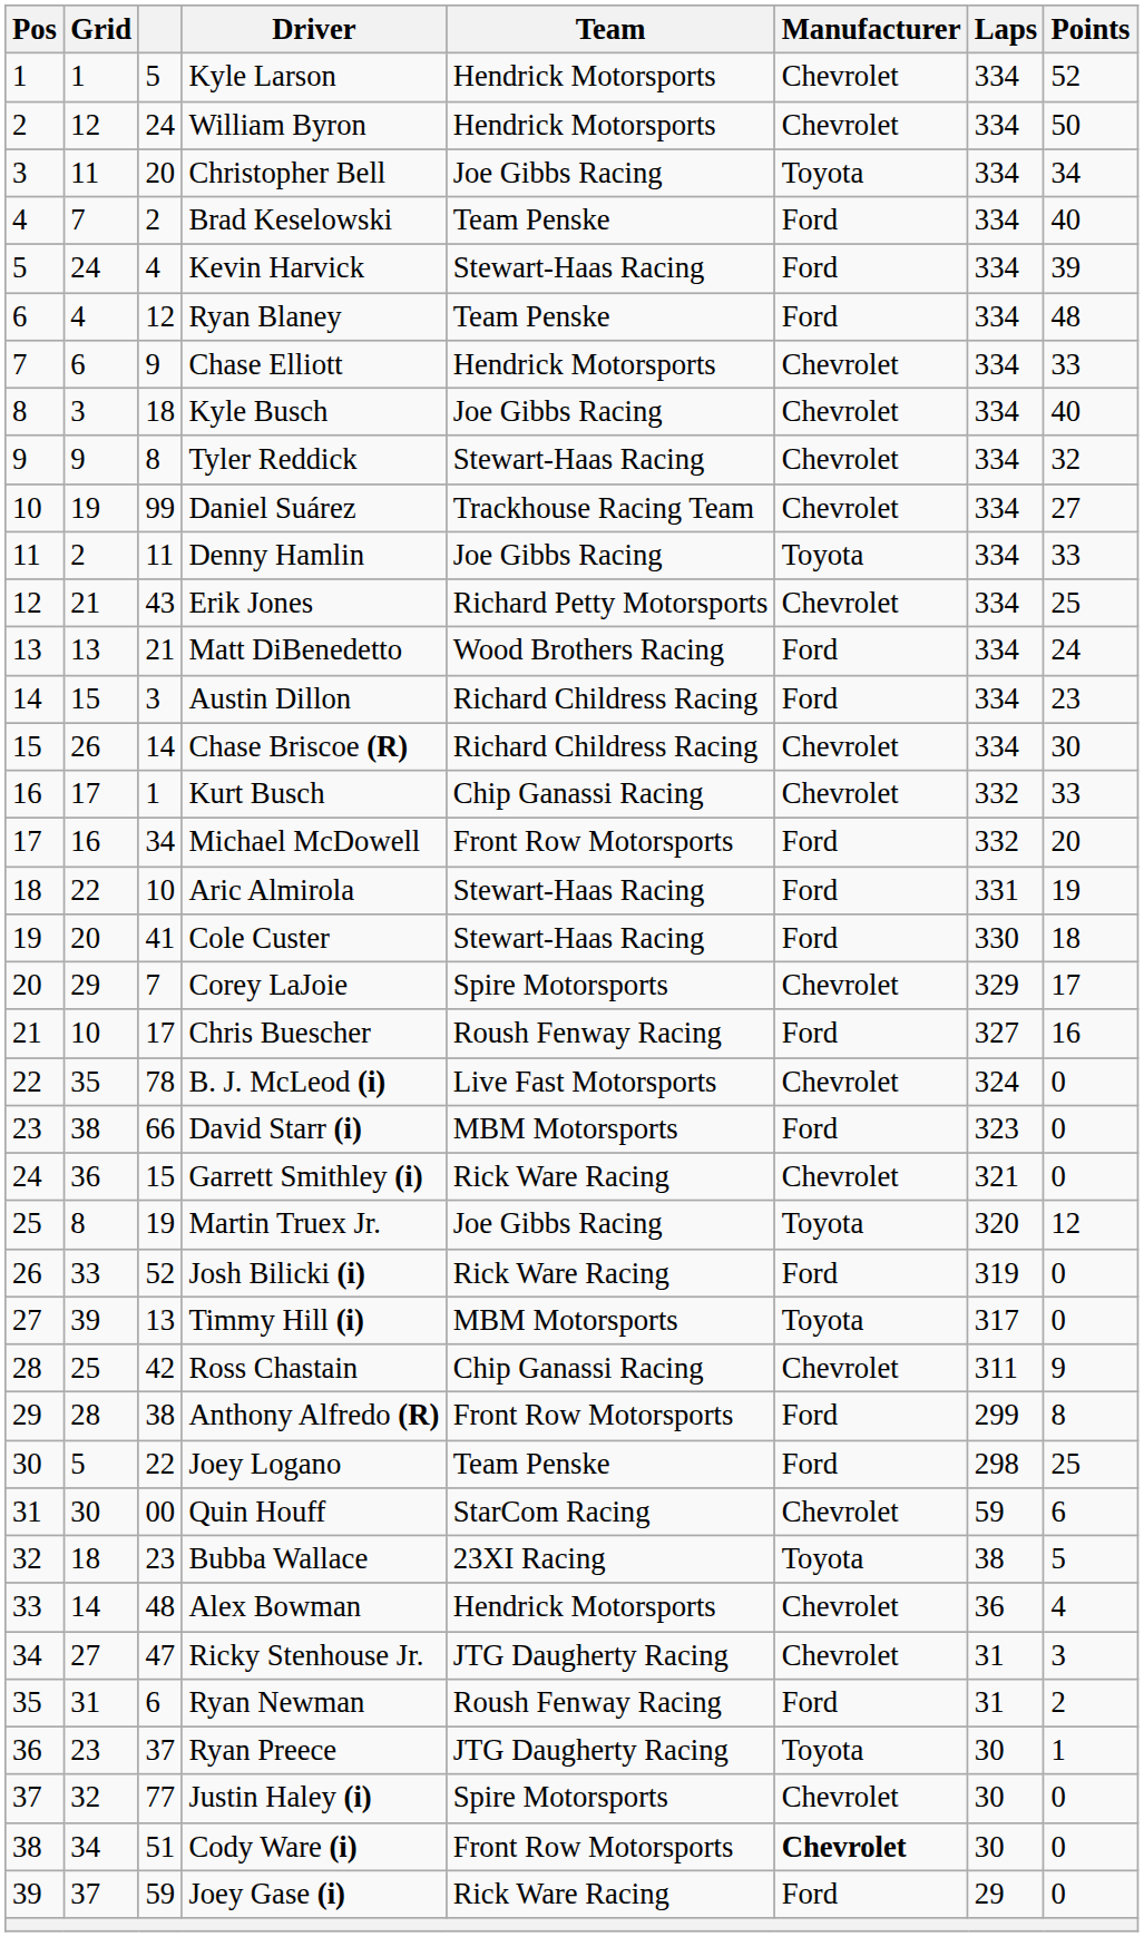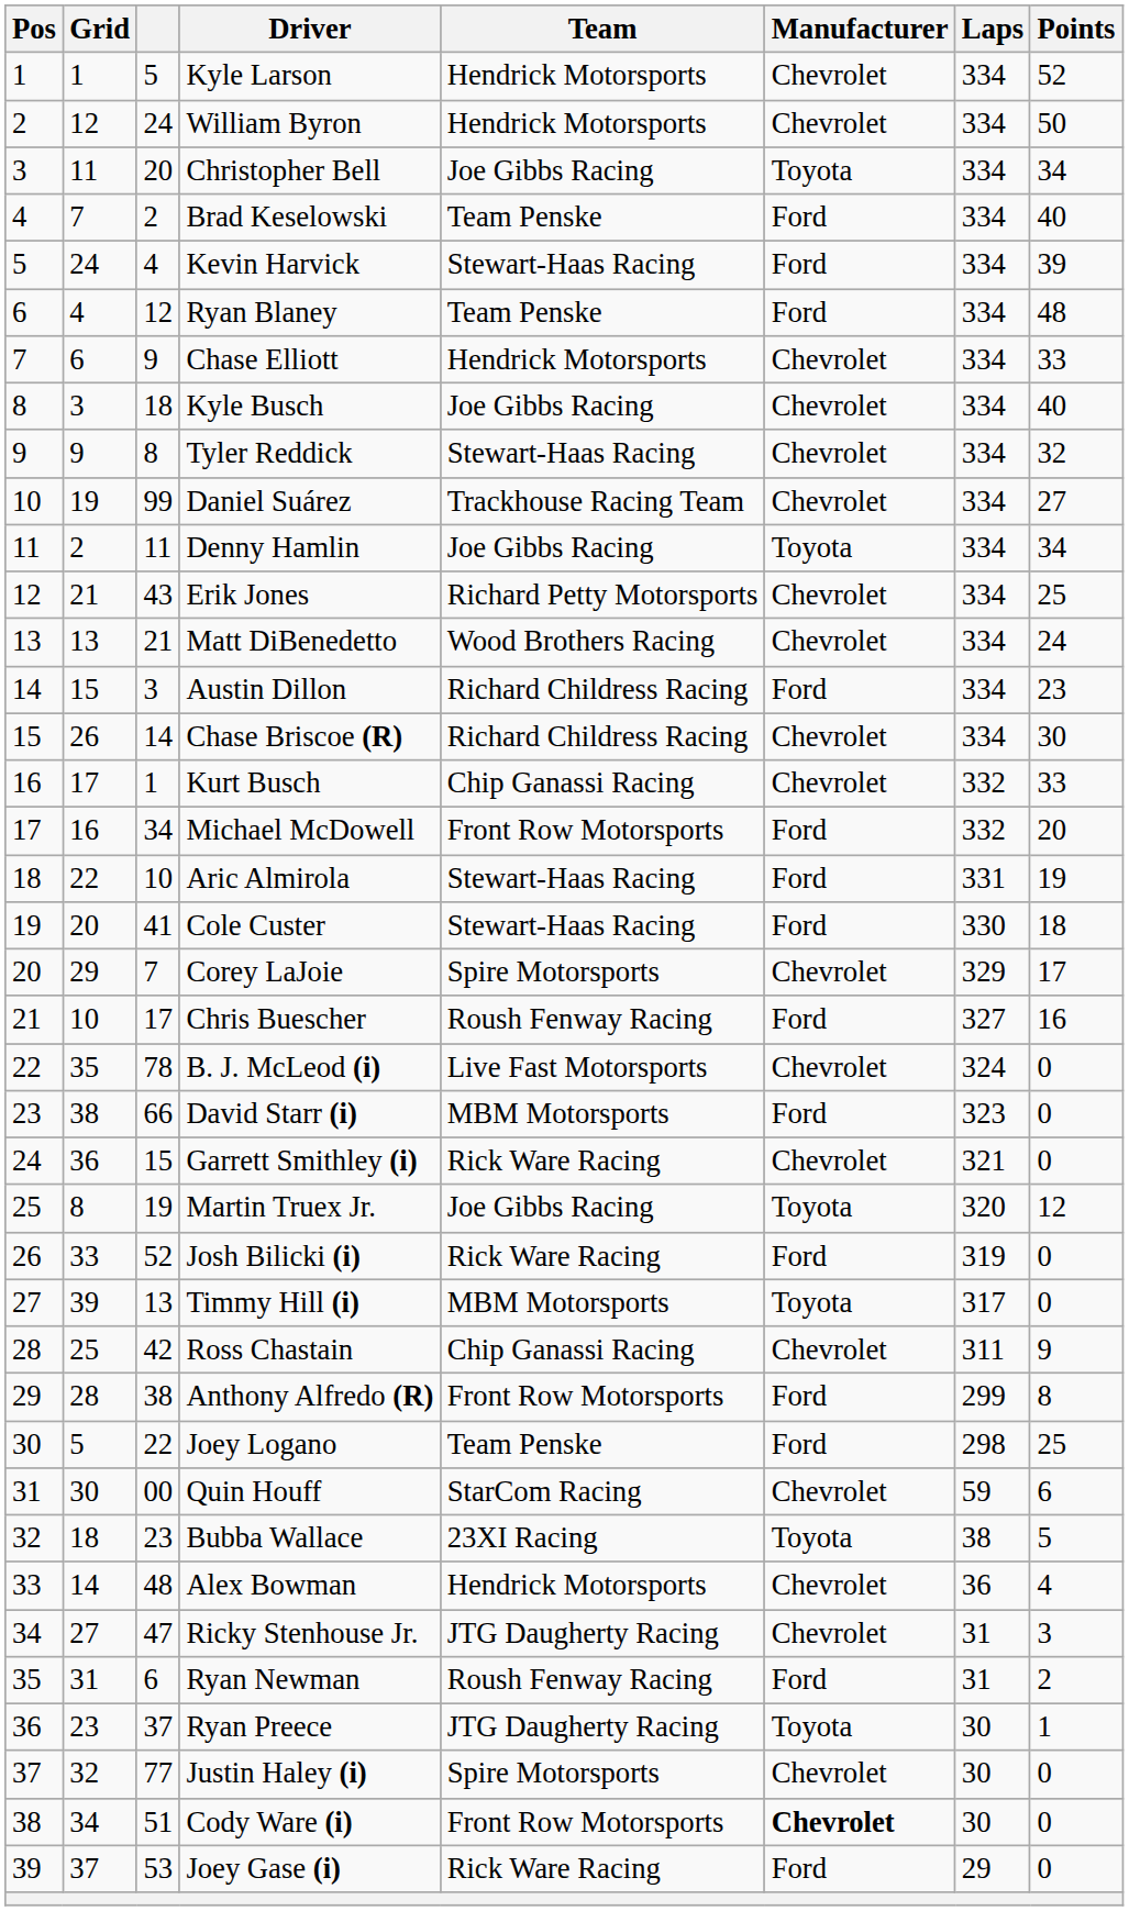 <table class="wikitable" style="font-size:98%">
 <tr>
 <th>Pos</th>
 <th>Grid</th>
 <th></th>
 <th>Driver</th>
 <th>Team</th>
 <th>Manufacturer</th>
 <th>Laps</th>
 <th>Points</th>
 </tr>
 <tr>
 <td>1</td>
 <td>1</td>
 <td>5</td>
 <td>Kyle Larson</td>
 <td>Hendrick Motorsports</td>
 <td>Chevrolet</td>
 <td>334</td>
 <td>52</td>
 </tr>
 <tr>
 <td>2</td>
 <td>12</td>
 <td>24</td>
 <td>William Byron</td>
 <td>Hendrick Motorsports</td>
 <td>Chevrolet</td>
 <td>334</td>
 <td>50</td>
 </tr>
 <tr>
 <td>3</td>
 <td>11</td>
 <td>20</td>
 <td>Christopher Bell</td>
 <td>Joe Gibbs Racing</td>
 <td>Toyota</td>
 <td>334</td>
 <td>34</td>
 </tr>
 <tr>
 <td>4</td>
 <td>7</td>
 <td>2</td>
 <td>Brad Keselowski</td>
 <td>Team Penske</td>
 <td>Ford</td>
 <td>334</td>
 <td>40</td>
 </tr>
 <tr>
 <td>5</td>
 <td>24</td>
 <td>4</td>
 <td>Kevin Harvick</td>
 <td>Stewart-Haas Racing</td>
 <td>Ford</td>
 <td>334</td>
 <td>39</td>
 </tr>
 <tr>
 <td>6</td>
 <td>4</td>
 <td>12</td>
 <td>Ryan Blaney</td>
 <td>Team Penske</td>
 <td>Ford</td>
 <td>334</td>
 <td>48</td>
 </tr>
 <tr>
 <td>7</td>
 <td>6</td>
 <td>9</td>
 <td>Chase Elliott</td>
 <td>Hendrick Motorsports</td>
 <td>Chevrolet</td>
 <td>334</td>
 <td>33</td>
 </tr>
 <tr>
 <td>8</td>
 <td>3</td>
 <td>18</td>
 <td>Kyle Busch</td>
 <td>Joe Gibbs Racing</td>
 <td>Chevrolet</td>
 <td>334</td>
 <td>40</td>
 </tr>
 <tr>
 <td>9</td>
 <td>9</td>
 <td>8</td>
 <td>Tyler Reddick</td>
 <td>Stewart-Haas Racing</td>
 <td>Chevrolet</td>
 <td>334</td>
 <td>32</td>
 </tr>
 <tr>
 <td>10</td>
 <td>19</td>
 <td>99</td>
 <td>Daniel Suárez</td>
 <td>Trackhouse Racing Team</td>
 <td>Chevrolet</td>
 <td>334</td>
 <td>27</td>
 </tr>
 <tr>
 <td>11</td>
 <td>2</td>
 <td>11</td>
 <td>Denny Hamlin</td>
 <td>Joe Gibbs Racing</td>
 <td>Toyota</td>
 <td>334</td>
-<td>33</td>
+<td>34</td>
 </tr>
 <tr>
 <td>12</td>
 <td>21</td>
 <td>43</td>
 <td>Erik Jones</td>
 <td>Richard Petty Motorsports</td>
 <td>Chevrolet</td>
 <td>334</td>
 <td>25</td>
 </tr>
 <tr>
 <td>13</td>
 <td>13</td>
 <td>21</td>
 <td>Matt DiBenedetto</td>
 <td>Wood Brothers Racing</td>
-<td>Ford</td>
+<td>Chevrolet</td>
 <td>334</td>
 <td>24</td>
 </tr>
 <tr>
 <td>14</td>
 <td>15</td>
 <td>3</td>
 <td>Austin Dillon</td>
 <td>Richard Childress Racing</td>
 <td>Ford</td>
 <td>334</td>
 <td>23</td>
 </tr>
 <tr>
 <td>15</td>
 <td>26</td>
 <td>14</td>
 <td>Chase Briscoe <strong>(R)</strong></td>
 <td>Richard Childress Racing</td>
 <td>Chevrolet</td>
 <td>334</td>
 <td>30</td>
 </tr>
 <tr>
 <td>16</td>
 <td>17</td>
 <td>1</td>
 <td>Kurt Busch</td>
 <td>Chip Ganassi Racing</td>
 <td>Chevrolet</td>
 <td>332</td>
 <td>33</td>
 </tr>
 <tr>
 <td>17</td>
 <td>16</td>
 <td>34</td>
 <td>Michael McDowell</td>
 <td>Front Row Motorsports</td>
 <td>Ford</td>
 <td>332</td>
 <td>20</td>
 </tr>
 <tr>
 <td>18</td>
 <td>22</td>
 <td>10</td>
 <td>Aric Almirola</td>
 <td>Stewart-Haas Racing</td>
 <td>Ford</td>
 <td>331</td>
 <td>19</td>
 </tr>
 <tr>
 <td>19</td>
 <td>20</td>
 <td>41</td>
 <td>Cole Custer</td>
 <td>Stewart-Haas Racing</td>
 <td>Ford</td>
 <td>330</td>
 <td>18</td>
 </tr>
 <tr>
 <td>20</td>
 <td>29</td>
 <td>7</td>
 <td>Corey LaJoie</td>
 <td>Spire Motorsports</td>
 <td>Chevrolet</td>
 <td>329</td>
 <td>17</td>
 </tr>
 <tr>
 <td>21</td>
 <td>10</td>
 <td>17</td>
 <td>Chris Buescher</td>
 <td>Roush Fenway Racing</td>
 <td>Ford</td>
 <td>327</td>
 <td>16</td>
 </tr>
 <tr>
 <td>22</td>
 <td>35</td>
 <td>78</td>
 <td>B. J. McLeod <strong>(i)</strong></td>
 <td>Live Fast Motorsports</td>
 <td>Chevrolet</td>
 <td>324</td>
 <td>0</td>
 </tr>
 <tr>
 <td>23</td>
 <td>38</td>
 <td>66</td>
 <td>David Starr <strong>(i)</strong></td>
 <td>MBM Motorsports</td>
 <td>Ford</td>
 <td>323</td>
 <td>0</td>
 </tr>
 <tr>
 <td>24</td>
 <td>36</td>
 <td>15</td>
 <td>Garrett Smithley <strong>(i)</strong></td>
 <td>Rick Ware Racing</td>
 <td>Chevrolet</td>
 <td>321</td>
 <td>0</td>
 </tr>
 <tr>
 <td>25</td>
 <td>8</td>
 <td>19</td>
 <td>Martin Truex Jr.</td>
 <td>Joe Gibbs Racing</td>
 <td>Toyota</td>
 <td>320</td>
 <td>12</td>
 </tr>
 <tr>
 <td>26</td>
 <td>33</td>
 <td>52</td>
 <td>Josh Bilicki <strong>(i)</strong></td>
 <td>Rick Ware Racing</td>
 <td>Ford</td>
 <td>319</td>
 <td>0</td>
 </tr>
 <tr>
 <td>27</td>
 <td>39</td>
 <td>13</td>
 <td>Timmy Hill <strong>(i)</strong></td>
 <td>MBM Motorsports</td>
 <td>Toyota</td>
 <td>317</td>
 <td>0</td>
 </tr>
 <tr>
 <td>28</td>
 <td>25</td>
 <td>42</td>
 <td>Ross Chastain</td>
 <td>Chip Ganassi Racing</td>
 <td>Chevrolet</td>
 <td>311</td>
 <td>9</td>
 </tr>
 <tr>
 <td>29</td>
 <td>28</td>
 <td>38</td>
 <td>Anthony Alfredo <strong>(R)</strong></td>
 <td>Front Row Motorsports</td>
 <td>Ford</td>
 <td>299</td>
 <td>8</td>
 </tr>
 <tr>
 <td>30</td>
 <td>5</td>
 <td>22</td>
 <td>Joey Logano</td>
 <td>Team Penske</td>
 <td>Ford</td>
 <td>298</td>
 <td>25</td>
 </tr>
 <tr>
 <td>31</td>
 <td>30</td>
 <td>00</td>
 <td>Quin Houff</td>
 <td>StarCom Racing</td>
 <td>Chevrolet</td>
 <td>59</td>
 <td>6</td>
 </tr>
 <tr>
 <td>32</td>
 <td>18</td>
 <td>23</td>
 <td>Bubba Wallace</td>
 <td>23XI Racing</td>
 <td>Toyota</td>
 <td>38</td>
 <td>5</td>
 </tr>
 <tr>
 <td>33</td>
 <td>14</td>
 <td>48</td>
 <td>Alex Bowman</td>
 <td>Hendrick Motorsports</td>
 <td>Chevrolet</td>
 <td>36</td>
 <td>4</td>
 </tr>
 <tr>
 <td>34</td>
 <td>27</td>
 <td>47</td>
 <td>Ricky Stenhouse Jr.</td>
 <td>JTG Daugherty Racing</td>
 <td>Chevrolet</td>
 <td>31</td>
 <td>3</td>
 </tr>
 <tr>
 <td>35</td>
 <td>31</td>
 <td>6</td>
 <td>Ryan Newman</td>
 <td>Roush Fenway Racing</td>
 <td>Ford</td>
 <td>31</td>
 <td>2</td>
 </tr>
 <tr>
 <td>36</td>
 <td>23</td>
 <td>37</td>
 <td>Ryan Preece</td>
 <td>JTG Daugherty Racing</td>
 <td>Toyota</td>
 <td>30</td>
 <td>1</td>
 </tr>
 <tr>
 <td>37</td>
 <td>32</td>
 <td>77</td>
 <td>Justin Haley <strong>(i)</strong></td>
 <td>Spire Motorsports</td>
 <td>Chevrolet</td>
 <td>30</td>
 <td>0</td>
 </tr>
 <tr>
 <td>38</td>
 <td>34</td>
 <td>51</td>
 <td>Cody Ware <strong>(i)</strong></td>
 <td>Front Row Motorsports</td>
 <td><strong>Chevrolet</strong></td>
 <td>30</td>
 <td>0</td>
 </tr>
 <tr>
 <td>39</td>
 <td>37</td>
-<td>59</td>
+<td>53</td>
 <td>Joey Gase <strong>(i)</strong></td>
 <td>Rick Ware Racing</td>
 <td>Ford</td>
 <td>29</td>
 <td>0</td>
 </tr>
 <tr>
 <th colspan="8"></th>
 </tr>
 </table>
